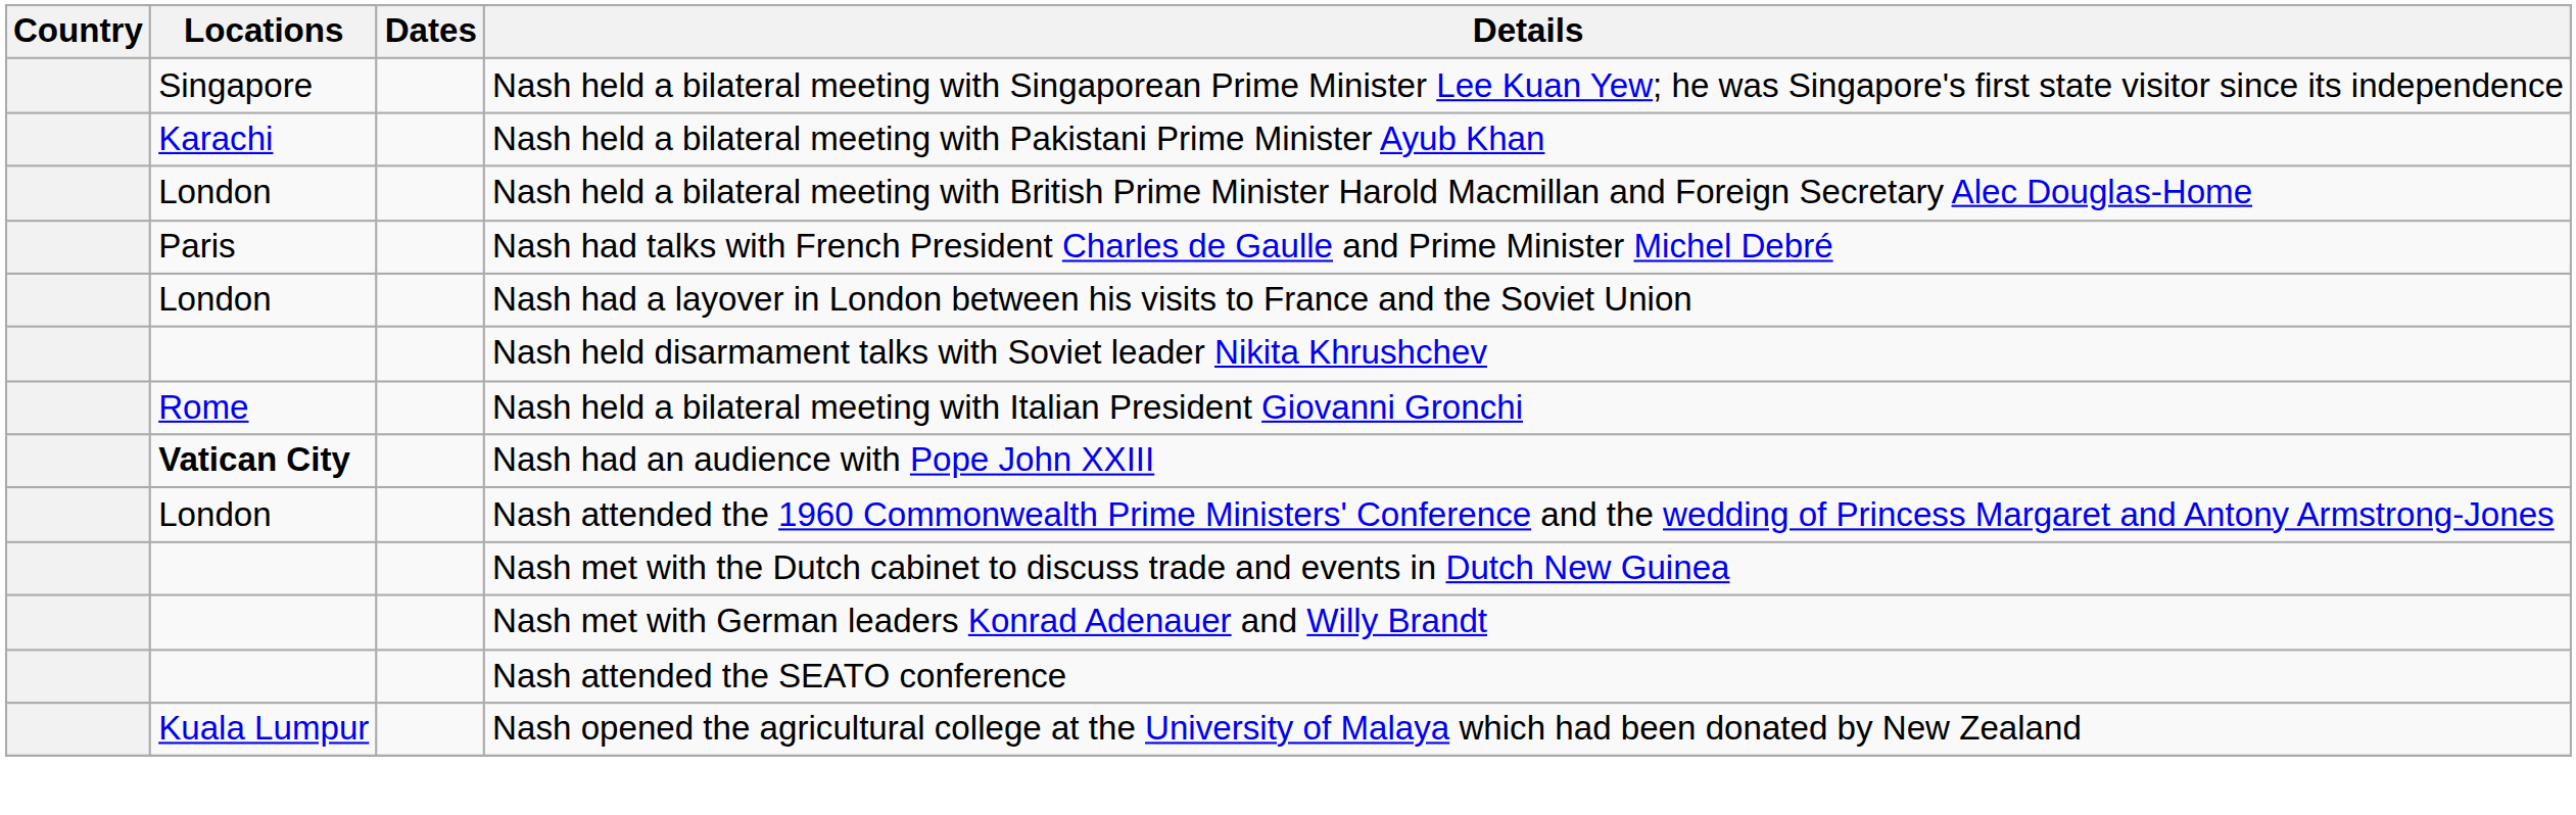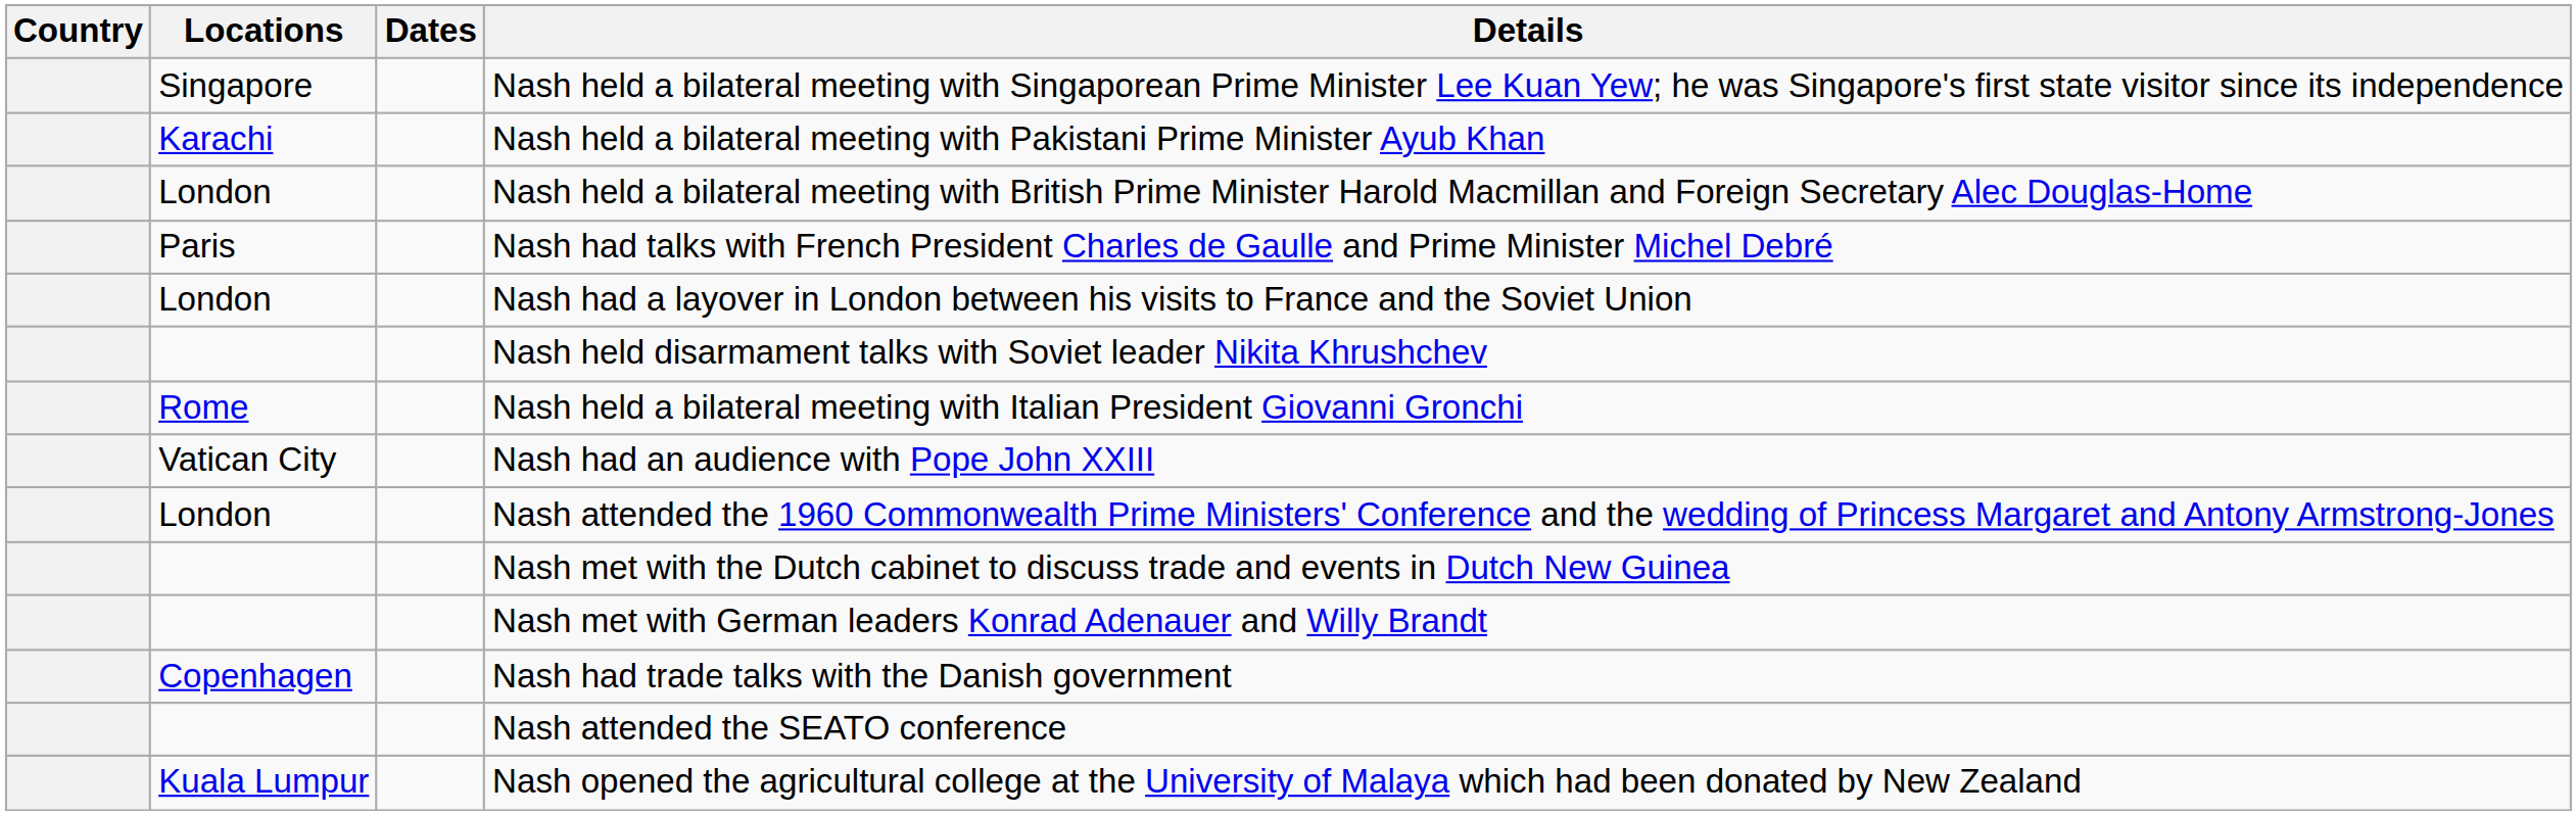 <table class="wikitable sortable" border="1" style="margin: 1em auto 1em auto">
 <tr>
 <th>Country</th>
 <th>Locations</th>
 <th>Dates</th>
 <th class="unsortable">Details</th>
 </tr>
 <tr>
 <th scope="row"></th>
 <td>Singapore</td>
 <td></td>
 <td>Nash held a bilateral meeting with Singaporean Prime Minister <a href='#'>Lee Kuan Yew</a>; he was Singapore's first state visitor since its independence</td>
 </tr>
 <tr>
 <th scope="row"></th>
 <td><a href='#'>Karachi</a></td>
 <td></td>
 <td>Nash held a bilateral meeting with Pakistani Prime Minister <a href='#'>Ayub Khan</a></td>
 </tr>
 <tr>
 <th scope="row"></th>
 <td>London</td>
 <td></td>
 <td>Nash held a bilateral meeting with British Prime Minister Harold Macmillan and Foreign Secretary <a href='#'>Alec Douglas-Home</a></td>
 </tr>
 <tr>
 <th scope="row"></th>
 <td>Paris</td>
 <td></td>
 <td>Nash had talks with French President <a href='#'>Charles de Gaulle</a> and Prime Minister <a href='#'>Michel Debré</a></td>
 </tr>
 <tr>
 <th scope="row"></th>
 <td>London</td>
 <td></td>
 <td>Nash had a layover in London between his visits to France and the Soviet Union</td>
 </tr>
 <tr>
 <th scope="row"></th>
 <td></td>
 <td></td>
 <td>Nash held disarmament talks with Soviet leader <a href='#'>Nikita Khrushchev</a></td>
 </tr>
 <tr>
 <th scope="row"></th>
 <td><a href='#'>Rome</a></td>
 <td></td>
 <td>Nash held a bilateral meeting with Italian President <a href='#'>Giovanni Gronchi</a></td>
 </tr>
 <tr>
 <th scope="row"></th>
-<td><strong>Vatican City</strong></td>
+<td>Vatican City</td>
 <td></td>
 <td>Nash had an audience with <a href='#'>Pope John XXIII</a></td>
 </tr>
 <tr>
 <th scope="row"></th>
 <td>London</td>
 <td></td>
 <td>Nash attended the <a href='#'>1960 Commonwealth Prime Ministers' Conference</a> and the <a href='#'>wedding of Princess Margaret and Antony Armstrong-Jones</a></td>
 </tr>
 <tr>
 <th scope="row"></th>
 <td></td>
 <td></td>
 <td>Nash met with the Dutch cabinet to discuss trade and events in <a href='#'>Dutch New Guinea</a></td>
 </tr>
 <tr>
 <th scope="row"></th>
 <td></td>
 <td></td>
 <td>Nash met with German leaders <a href='#'>Konrad Adenauer</a> and <a href='#'>Willy Brandt</a></td>
 </tr>
 <tr>
 <th scope="row"></th>
+<td><a href='#'>Copenhagen</a></td>
+<td></td>
+<td>Nash had trade talks with the Danish government</td>
+</tr>
+<tr>
+<th scope="row"></th>
 <td></td>
 <td></td>
 <td>Nash attended the SEATO conference</td>
 </tr>
 <tr>
 <th scope="row"></th>
 <td><a href='#'>Kuala Lumpur</a></td>
 <td></td>
 <td>Nash opened the agricultural college at the <a href='#'>University of Malaya</a> which had been donated by New Zealand</td>
 </tr>
 <tr>
 </tr>
 </table>
